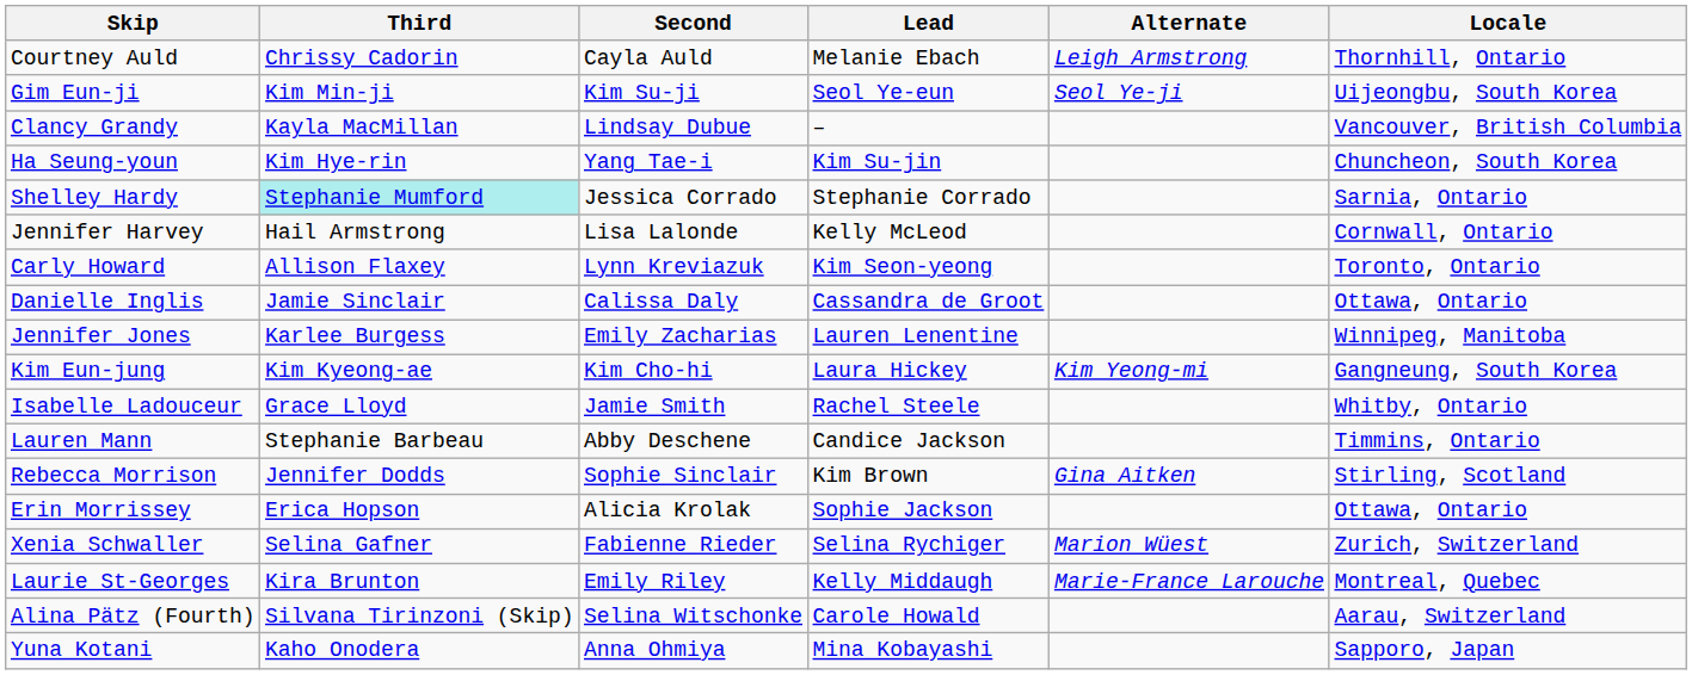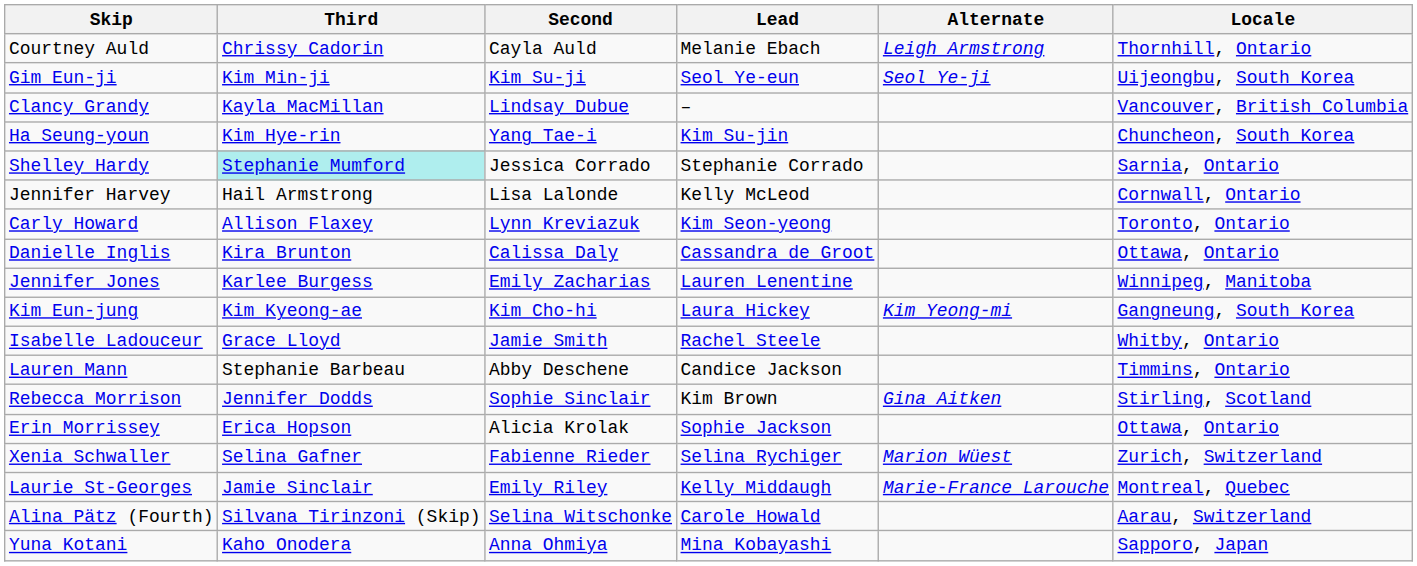 <table class=wikitable>
 <tr>
 <th scope="col">Skip</th>
 <th scope="col">Third</th>
 <th scope="col">Second</th>
 <th scope="col">Lead</th>
 <th scope="col">Alternate</th>
 <th scope="col">Locale</th>
 </tr>
 <tr>
 <td>Courtney Auld</td>
 <td><a href='#'>Chrissy Cadorin</a></td>
 <td>Cayla Auld</td>
 <td>Melanie Ebach</td>
 <td><em><a href='#'>Leigh Armstrong</a></em></td>
 <td> <a href='#'>Thornhill</a>, <a href='#'>Ontario</a></td>
 </tr>
 <tr>
 <td><a href='#'>Gim Eun-ji</a></td>
 <td><a href='#'>Kim Min-ji</a></td>
 <td><a href='#'>Kim Su-ji</a></td>
 <td><a href='#'>Seol Ye-eun</a></td>
 <td><em><a href='#'>Seol Ye-ji</a></em></td>
 <td> <a href='#'>Uijeongbu</a>, <a href='#'>South Korea</a></td>
 </tr>
 <tr>
 <td><a href='#'>Clancy Grandy</a></td>
 <td><a href='#'>Kayla MacMillan</a></td>
 <td><a href='#'>Lindsay Dubue</a></td>
 <td>–</td>
 <td></td>
 <td> <a href='#'>Vancouver</a>, <a href='#'>British Columbia</a></td>
 </tr>
 <tr>
 <td><a href='#'>Ha Seung-youn</a></td>
 <td><a href='#'>Kim Hye-rin</a></td>
 <td><a href='#'>Yang Tae-i</a></td>
 <td><a href='#'>Kim Su-jin</a></td>
 <td></td>
 <td> <a href='#'>Chuncheon</a>, <a href='#'>South Korea</a></td>
 </tr>
 <tr>
 <td><a href='#'>Shelley Hardy</a></td>
 <td style="background: paleturquoise;"><a href='#'>Stephanie Mumford</a></td>
 <td>Jessica Corrado</td>
 <td>Stephanie Corrado</td>
 <td></td>
 <td> <a href='#'>Sarnia</a>, <a href='#'>Ontario</a></td>
 </tr>
 <tr>
 <td>Jennifer Harvey</td>
 <td>Hail Armstrong</td>
 <td>Lisa Lalonde</td>
 <td>Kelly McLeod</td>
 <td></td>
 <td> <a href='#'>Cornwall</a>, <a href='#'>Ontario</a></td>
 </tr>
 <tr>
 <td><a href='#'>Carly Howard</a></td>
 <td><a href='#'>Allison Flaxey</a></td>
 <td><a href='#'>Lynn Kreviazuk</a></td>
 <td><a href='#'>Kim Seon-yeong</a></td>
 <td></td>
 <td> <a href='#'>Toronto</a>, <a href='#'>Ontario</a></td>
 </tr>
 <tr>
 <td><a href='#'>Danielle Inglis</a></td>
-<td><a href='#'>Jamie Sinclair</a></td>
+<td><a href='#'>Kira Brunton</a></td>
 <td><a href='#'>Calissa Daly</a></td>
 <td><a href='#'>Cassandra de Groot</a></td>
 <td></td>
 <td> <a href='#'>Ottawa</a>, <a href='#'>Ontario</a></td>
 </tr>
 <tr>
 <td><a href='#'>Jennifer Jones</a></td>
 <td><a href='#'>Karlee Burgess</a></td>
 <td><a href='#'>Emily Zacharias</a></td>
 <td><a href='#'>Lauren Lenentine</a></td>
 <td></td>
 <td> <a href='#'>Winnipeg</a>, <a href='#'>Manitoba</a></td>
 </tr>
 <tr>
 <td><a href='#'>Kim Eun-jung</a></td>
 <td><a href='#'>Kim Kyeong-ae</a></td>
 <td><a href='#'>Kim Cho-hi</a></td>
 <td><a href='#'>Laura Hickey</a></td>
 <td><em><a href='#'>Kim Yeong-mi</a></em></td>
 <td> <a href='#'>Gangneung</a>, <a href='#'>South Korea</a></td>
 </tr>
 <tr>
 <td><a href='#'>Isabelle Ladouceur</a></td>
 <td><a href='#'>Grace Lloyd</a></td>
 <td><a href='#'>Jamie Smith</a></td>
 <td><a href='#'>Rachel Steele</a></td>
 <td></td>
 <td> <a href='#'>Whitby</a>, <a href='#'>Ontario</a></td>
 </tr>
 <tr>
 <td><a href='#'>Lauren Mann</a></td>
 <td>Stephanie Barbeau</td>
 <td>Abby Deschene</td>
 <td>Candice Jackson</td>
 <td></td>
 <td> <a href='#'>Timmins</a>, <a href='#'>Ontario</a></td>
 </tr>
 <tr>
 <td><a href='#'>Rebecca Morrison</a></td>
 <td><a href='#'>Jennifer Dodds</a></td>
 <td><a href='#'>Sophie Sinclair</a></td>
 <td>Kim Brown</td>
 <td><em><a href='#'>Gina Aitken</a></em></td>
 <td> <a href='#'>Stirling</a>, <a href='#'>Scotland</a></td>
 </tr>
 <tr>
 <td><a href='#'>Erin Morrissey</a></td>
 <td><a href='#'>Erica Hopson</a></td>
 <td>Alicia Krolak</td>
 <td><a href='#'>Sophie Jackson</a></td>
 <td></td>
 <td> <a href='#'>Ottawa</a>, <a href='#'>Ontario</a></td>
 </tr>
 <tr>
 <td><a href='#'>Xenia Schwaller</a></td>
 <td><a href='#'>Selina Gafner</a></td>
 <td><a href='#'>Fabienne Rieder</a></td>
 <td><a href='#'>Selina Rychiger</a></td>
 <td><em><a href='#'>Marion Wüest</a></em></td>
 <td> <a href='#'>Zurich</a>, <a href='#'>Switzerland</a></td>
 </tr>
 <tr>
 <td><a href='#'>Laurie St-Georges</a></td>
-<td><a href='#'>Kira Brunton</a></td>
+<td><a href='#'>Jamie Sinclair</a></td>
 <td><a href='#'>Emily Riley</a></td>
 <td><a href='#'>Kelly Middaugh</a></td>
 <td><em><a href='#'>Marie-France Larouche</a></em></td>
 <td> <a href='#'>Montreal</a>, <a href='#'>Quebec</a></td>
 </tr>
 <tr>
 <td><a href='#'>Alina Pätz</a> (Fourth)</td>
 <td><a href='#'>Silvana Tirinzoni</a> (Skip)</td>
 <td><a href='#'>Selina Witschonke</a></td>
 <td><a href='#'>Carole Howald</a></td>
 <td></td>
 <td> <a href='#'>Aarau</a>, <a href='#'>Switzerland</a></td>
 </tr>
 <tr>
 <td><a href='#'>Yuna Kotani</a></td>
 <td><a href='#'>Kaho Onodera</a></td>
 <td><a href='#'>Anna Ohmiya</a></td>
 <td><a href='#'>Mina Kobayashi</a></td>
 <td></td>
 <td> <a href='#'>Sapporo</a>, <a href='#'>Japan</a></td>
 </tr>
 </table>
